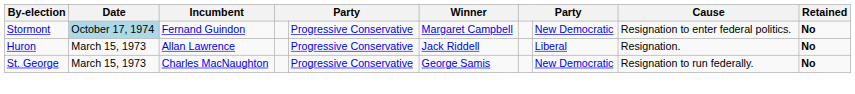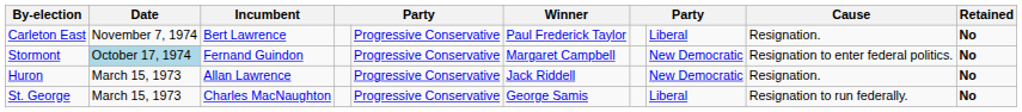 <table class=wikitable style="width:100%">
 <tr>
 <th>By-election</th>
 <th>Date</th>
 <th>Incumbent</th>
 <th colspan=2>Party</th>
 <th>Winner</th>
 <th colspan=2>Party</th>
 <th>Cause</th>
 <th>Retained</th>
+</tr>
+<tr>
+<td><a href='#'>Carleton East</a></td>
+<td>November 7, 1974</td>
+<td><a href='#'>Bert Lawrence</a></td>
+<td>   </td>
+<td><a href='#'>Progressive Conservative</a></td>
+<td><a href='#'>Paul Frederick Taylor</a></td>
+<td>   </td>
+<td><a href='#'>Liberal</a></td>
+<td>Resignation.</td>
+<td><strong>No</strong></td>
 </tr>
 <tr>
 <td><a href='#'>Stormont</a></td>
 <td style="background: lightblue;">October 17, 1974</td>
 <td><a href='#'>Fernand Guindon</a></td>
 <td>   </td>
 <td><a href='#'>Progressive Conservative</a></td>
 <td><a href='#'>Margaret Campbell</a></td>
 <td>   </td>
 <td><a href='#'>New Democratic</a></td>
 <td>Resignation to enter federal politics.</td>
 <td><strong>No</strong></td>
 </tr>
 <tr>
 <td><a href='#'>Huron</a></td>
 <td>March 15, 1973</td>
 <td><a href='#'>Allan Lawrence</a></td>
 <td>   </td>
 <td><a href='#'>Progressive Conservative</a></td>
 <td><a href='#'>Jack Riddell</a></td>
 <td>   </td>
-<td><a href='#'>Liberal</a></td>
+<td><a href='#'>New Democratic</a></td>
 <td>Resignation.</td>
 <td><strong>No</strong></td>
 </tr>
 <tr>
 <td><a href='#'>St. George</a></td>
 <td>March 15, 1973</td>
 <td><a href='#'>Charles MacNaughton</a></td>
 <td>   </td>
 <td><a href='#'>Progressive Conservative</a></td>
 <td><a href='#'>George Samis</a></td>
 <td>   </td>
-<td><a href='#'>New Democratic</a></td>
+<td><a href='#'>Liberal</a></td>
 <td>Resignation to run federally.</td>
 <td><strong>No</strong></td>
 </tr>
 </table>
